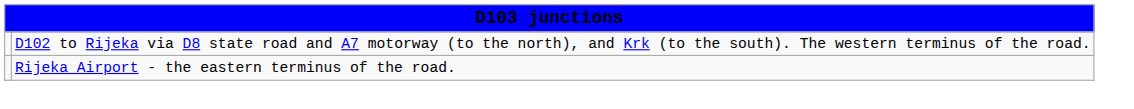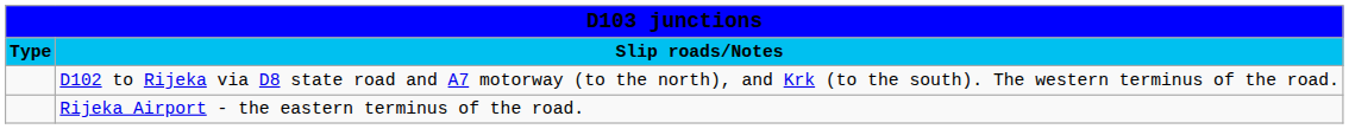 <table class="wikitable">
 <tr>
 <td colspan=2 bgcolor=blue align=center style=margin-top:15><span><big><strong>D103 junctions</strong></big></span></td>
+</tr>
+<tr>
+<td align=center bgcolor=00c0f0><strong>Type</strong></td>
+<td align=center bgcolor=00c0f0><strong>Slip roads/Notes</strong></td>
 </tr>
 <tr>
 <td></td>
 <td> <a href='#'>D102</a> to <a href='#'>Rijeka</a> via <a href='#'>D8</a> state road and <a href='#'>A7</a> motorway (to the north), and <a href='#'>Krk</a> (to the south). The western terminus of the road.</td>
 </tr>
 <tr>
 <td></td>
 <td><a href='#'>Rijeka Airport</a> - the eastern terminus of the road.</td>
 </tr>
 </table>
